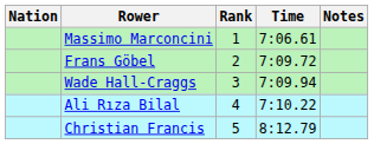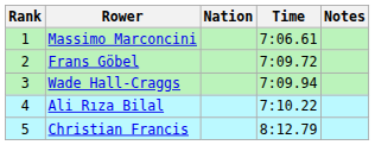 <table class="wikitable sortable" style="text-align:center">
 <tr>
+<th>Rank</th>
+<th>Rower</th>
 <th>Nation</th>
-<th>Rower</th>
-<th>Rank</th>
 <th>Time</th>
 <th>Notes</th>
 </tr>
 <tr style="background:#bbf3bb;">
+<td>1</td>
+<td align=left><a href='#'>Massimo Marconcini</a></td>
 <td align=left></td>
-<td align=left><a href='#'>Massimo Marconcini</a></td>
-<td>1</td>
 <td>7:06.61</td>
 <td></td>
 </tr>
 <tr style="background:#bbf3bb;">
+<td>2</td>
+<td align=left><a href='#'>Frans Göbel</a></td>
 <td align=left></td>
-<td align=left><a href='#'>Frans Göbel</a></td>
-<td>2</td>
 <td>7:09.72</td>
 <td></td>
 </tr>
 <tr style="background:#bbf3bb;">
+<td>3</td>
+<td align=left><a href='#'>Wade Hall-Craggs</a></td>
 <td align=left></td>
-<td align=left><a href='#'>Wade Hall-Craggs</a></td>
-<td>3</td>
 <td>7:09.94</td>
 <td></td>
 </tr>
 <tr bgcolor=bbf9ff>
+<td>4</td>
+<td align=left><a href='#'>Ali Rıza Bilal</a></td>
 <td align=left></td>
-<td align=left><a href='#'>Ali Rıza Bilal</a></td>
-<td>4</td>
 <td>7:10.22</td>
 <td></td>
 </tr>
 <tr bgcolor=bbf9ff>
+<td>5</td>
+<td align=left><a href='#'>Christian Francis</a></td>
 <td align=left></td>
-<td align=left><a href='#'>Christian Francis</a></td>
-<td>5</td>
 <td>8:12.79</td>
 <td></td>
 </tr>
 </table>
